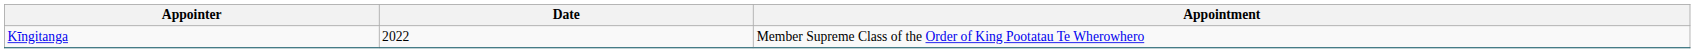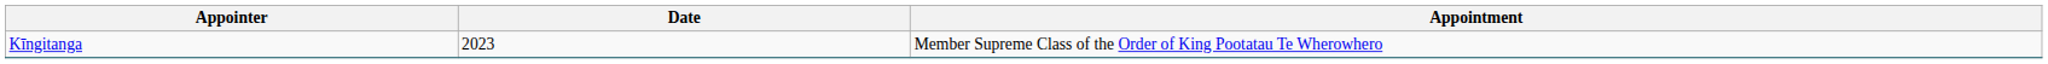 <table class="wikitable sortable" width="100%" style="margin:0.5em 1em 0.5em 0; border:1px solid #005566; border-collapse:collapse;">
 <tr>
 <th width="20%"><span>Appointer</span></th>
 <th width="20%"><span>Date</span></th>
 <th width="50%"><span>Appointment</span></th>
 </tr>
 <tr>
 <td> <a href='#'>Kīngitanga</a></td>
-<td>2022</td>
+<td>2023</td>
 <td>Member Supreme Class of the <a href='#'>Order of King Pootatau Te Wherowhero</a></td>
 </tr>
 <tr>
 </tr>
 </table>
